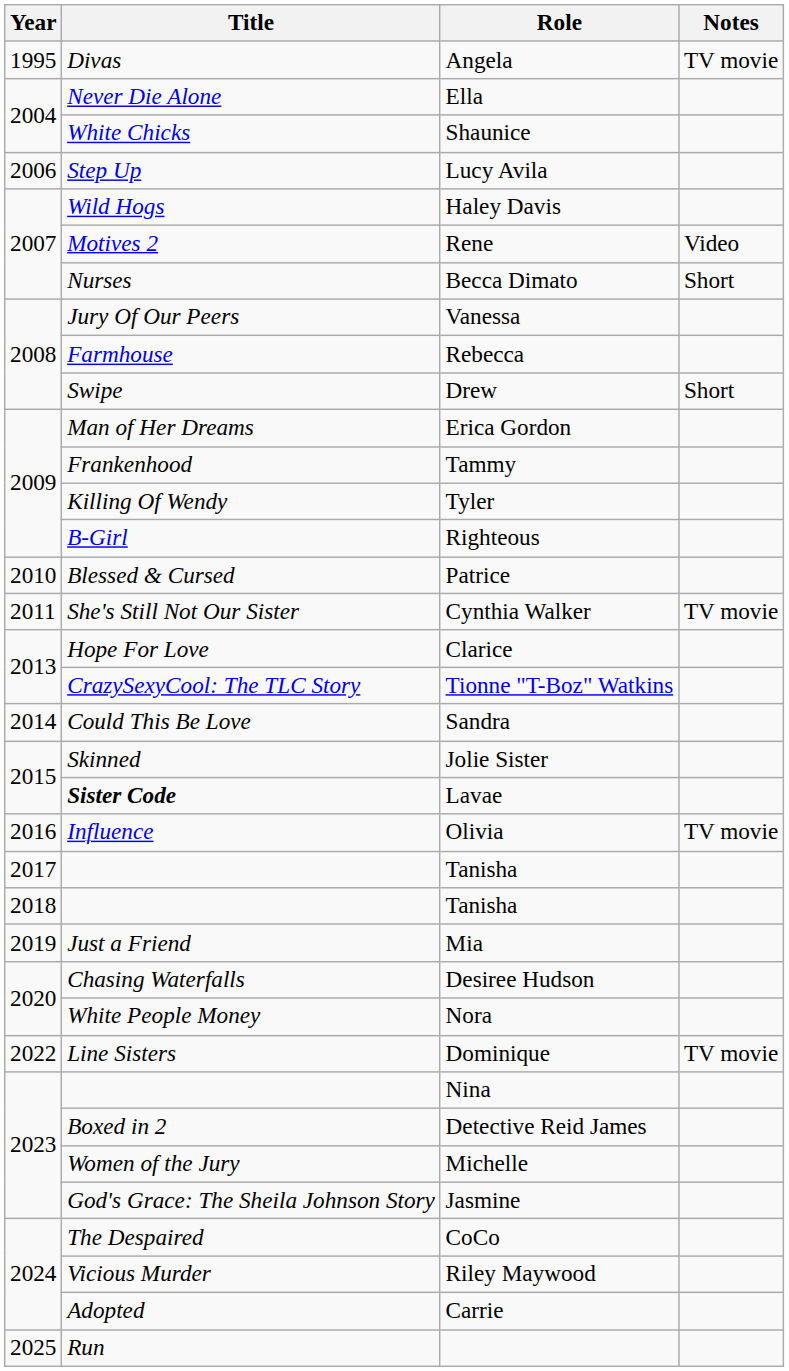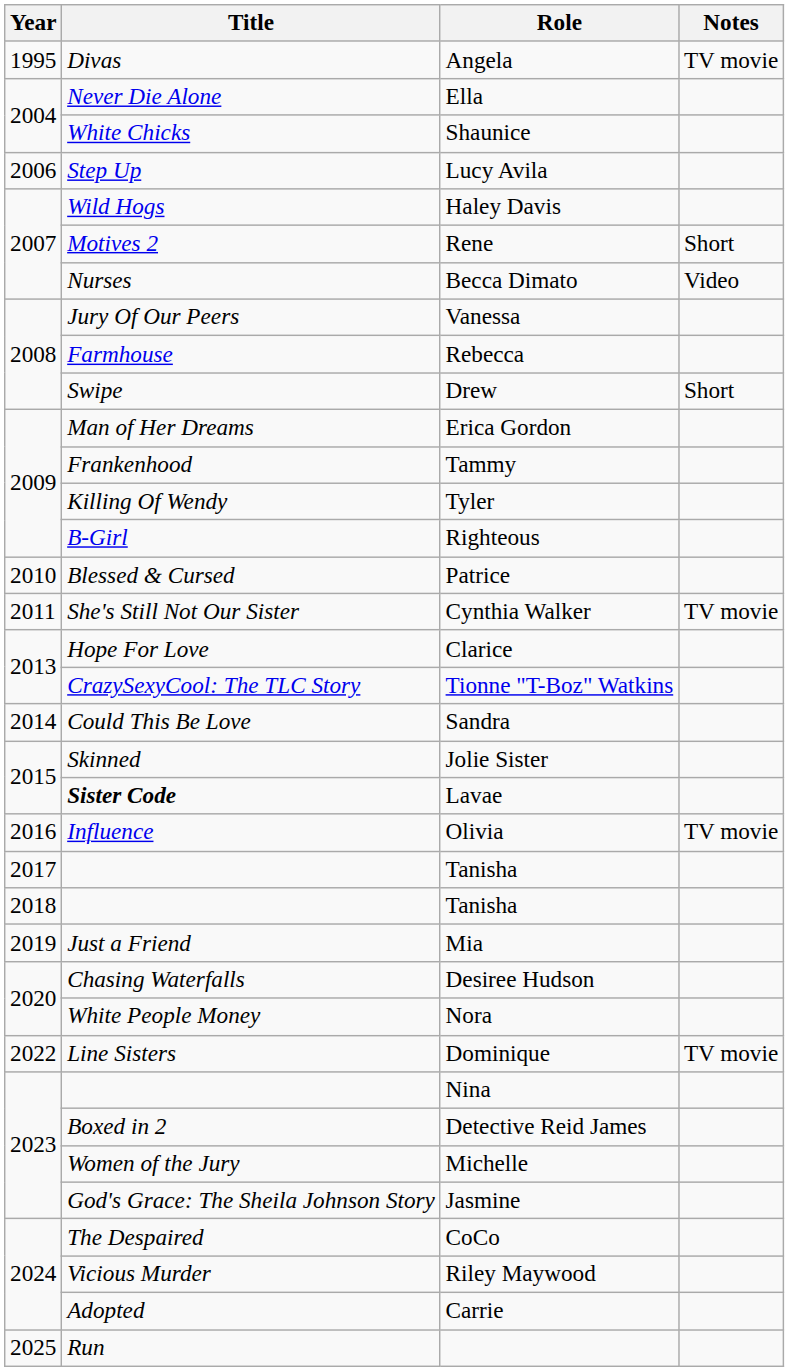 <table class="wikitable plainrowheaders sortable" style="margin-right: 0;">
 <tr>
 <th>Year</th>
 <th>Title</th>
 <th>Role</th>
 <th>Notes</th>
 </tr>
 <tr>
 <td>1995</td>
 <td><em>Divas</em></td>
 <td>Angela</td>
 <td>TV movie</td>
 </tr>
 <tr>
 <td rowspan="2">2004</td>
 <td><em><a href='#'>Never Die Alone</a></em></td>
 <td>Ella</td>
 <td></td>
 </tr>
 <tr>
 <td><em><a href='#'>White Chicks</a></em></td>
 <td>Shaunice</td>
 <td></td>
 </tr>
 <tr>
 <td>2006</td>
 <td><em><a href='#'>Step Up</a></em></td>
 <td>Lucy Avila</td>
 <td></td>
 </tr>
 <tr>
 <td rowspan="3">2007</td>
 <td><em><a href='#'>Wild Hogs</a></em></td>
 <td>Haley Davis</td>
 <td></td>
 </tr>
 <tr>
 <td><em><a href='#'>Motives 2</a></em></td>
 <td>Rene</td>
-<td>Video</td>
+<td>Short</td>
 </tr>
 <tr>
 <td><em>Nurses</em></td>
 <td>Becca Dimato</td>
-<td>Short</td>
+<td>Video</td>
 </tr>
 <tr>
 <td rowspan="3">2008</td>
 <td><em>Jury Of Our Peers</em></td>
 <td>Vanessa</td>
 <td></td>
 </tr>
 <tr>
 <td><em><a href='#'>Farmhouse</a></em></td>
 <td>Rebecca</td>
 <td></td>
 </tr>
 <tr>
 <td><em>Swipe</em></td>
 <td>Drew</td>
 <td>Short</td>
 </tr>
 <tr>
 <td rowspan="4">2009</td>
 <td><em>Man of Her Dreams</em></td>
 <td>Erica Gordon</td>
 <td></td>
 </tr>
 <tr>
 <td><em>Frankenhood</em></td>
 <td>Tammy</td>
 <td></td>
 </tr>
 <tr>
 <td><em>Killing Of Wendy</em></td>
 <td>Tyler</td>
 <td></td>
 </tr>
 <tr>
 <td><em><a href='#'>B-Girl</a></em></td>
 <td>Righteous</td>
 <td></td>
 </tr>
 <tr>
 <td>2010</td>
 <td><em>Blessed & Cursed</em></td>
 <td>Patrice</td>
 <td></td>
 </tr>
 <tr>
 <td>2011</td>
 <td><em>She's Still Not Our Sister</em></td>
 <td>Cynthia Walker</td>
 <td>TV movie</td>
 </tr>
 <tr>
 <td rowspan="2">2013</td>
 <td><em>Hope For Love</em></td>
 <td>Clarice</td>
 <td></td>
 </tr>
 <tr>
 <td><em><a href='#'>CrazySexyCool: The TLC Story</a></em></td>
 <td><a href='#'>Tionne "T-Boz" Watkins</a></td>
 <td></td>
 </tr>
 <tr>
 <td>2014</td>
 <td><em>Could This Be Love</em></td>
 <td>Sandra</td>
 <td></td>
 </tr>
 <tr>
 <td rowspan="2">2015</td>
 <td><em>Skinned</em></td>
 <td>Jolie Sister</td>
 <td></td>
 </tr>
 <tr>
 <td><strong><em>Sister Code</em></strong></td>
 <td>Lavae</td>
 <td></td>
 </tr>
 <tr>
 <td>2016</td>
 <td><em><a href='#'>Influence</a></em></td>
 <td>Olivia</td>
 <td>TV movie</td>
 </tr>
 <tr>
 <td>2017</td>
 <td><em></em></td>
 <td>Tanisha</td>
 <td></td>
 </tr>
 <tr>
 <td>2018</td>
 <td><em></em></td>
 <td>Tanisha</td>
 <td></td>
 </tr>
 <tr>
 <td>2019</td>
 <td><em>Just a Friend</em></td>
 <td>Mia</td>
 <td></td>
 </tr>
 <tr>
 <td rowspan="2">2020</td>
 <td><em>Chasing Waterfalls</em></td>
 <td>Desiree Hudson</td>
 <td></td>
 </tr>
 <tr>
 <td><em>White People Money</em></td>
 <td>Nora</td>
 <td></td>
 </tr>
 <tr>
 <td>2022</td>
 <td><em>Line Sisters</em></td>
 <td>Dominique</td>
 <td>TV movie</td>
 </tr>
 <tr>
 <td rowspan="4">2023</td>
 <td><em></em></td>
 <td>Nina</td>
 <td></td>
 </tr>
 <tr>
 <td><em>Boxed in 2</em></td>
 <td>Detective Reid James</td>
 <td></td>
 </tr>
 <tr>
 <td><em>Women of the Jury</em></td>
 <td>Michelle</td>
 <td></td>
 </tr>
 <tr>
 <td><em>God's Grace: The Sheila Johnson Story</em></td>
 <td>Jasmine</td>
 <td></td>
 </tr>
 <tr>
 <td rowspan="3">2024</td>
 <td><em>The Despaired</em></td>
 <td>CoCo</td>
 <td></td>
 </tr>
 <tr>
 <td><em>Vicious Murder</em></td>
 <td>Riley Maywood</td>
 <td></td>
 </tr>
 <tr>
 <td><em>Adopted</em></td>
 <td>Carrie</td>
 <td></td>
 </tr>
 <tr>
 <td>2025</td>
 <td><em>Run</em></td>
 <td></td>
 <td></td>
 </tr>
 </table>
